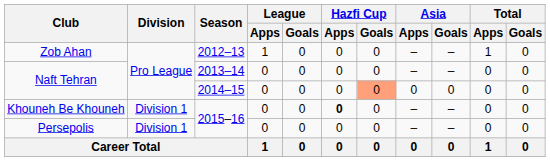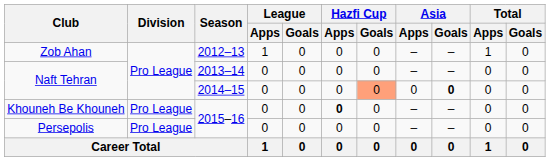 <table class="wikitable" style="text-align: center;">
 <tr>
 <th rowspan="2">Club</th>
 <th rowspan="2">Division</th>
 <th rowspan="2">Season</th>
 <th colspan="2">League</th>
 <th colspan="2"><a href='#'>Hazfi Cup</a></th>
 <th colspan="2"><a href='#'>Asia</a></th>
 <th colspan="2">Total</th>
 </tr>
 <tr>
 <th>Apps</th>
 <th>Goals</th>
 <th>Apps</th>
 <th>Goals</th>
 <th>Apps</th>
 <th>Goals</th>
 <th>Apps</th>
 <th>Goals</th>
 </tr>
 <tr>
 <td><a href='#'>Zob Ahan</a></td>
 <td rowspan="3"><a href='#'>Pro League</a></td>
 <td><a href='#'>2012–13</a></td>
 <td>1</td>
 <td>0</td>
 <td>0</td>
 <td>0</td>
 <td>–</td>
 <td>–</td>
 <td>1</td>
 <td>0</td>
 </tr>
 <tr>
 <td rowspan="2"><a href='#'>Naft Tehran</a></td>
 <td><a href='#'>2013–14</a></td>
 <td>0</td>
 <td>0</td>
 <td>0</td>
 <td>0</td>
 <td>–</td>
 <td>–</td>
 <td>0</td>
 <td>0</td>
 </tr>
 <tr>
 <td><a href='#'>2014–15</a></td>
 <td>0</td>
 <td>0</td>
 <td>0</td>
 <td style="background: lightsalmon;">0</td>
 <td>0</td>
-<td>0</td>
+<td><strong>0</strong></td>
 <td>0</td>
 <td>0</td>
 </tr>
 <tr>
 <td><a href='#'>Khouneh Be Khouneh</a></td>
-<td><a href='#'>Division 1</a></td>
+<td><a href='#'>Pro League</a></td>
 <td rowspan="2"><a href='#'>2015</a>–<a href='#'>16</a></td>
 <td>0</td>
 <td>0</td>
 <td><strong>0</strong></td>
 <td>0</td>
 <td>–</td>
 <td>–</td>
 <td>0</td>
 <td>0</td>
 </tr>
 <tr>
 <td><a href='#'>Persepolis</a></td>
-<td><a href='#'>Division 1</a></td>
+<td><a href='#'>Pro League</a></td>
 <td>0</td>
 <td>0</td>
 <td>0</td>
 <td>0</td>
 <td>–</td>
 <td>–</td>
 <td>0</td>
 <td>0</td>
 </tr>
 <tr>
 <th colspan=3>Career Total</th>
 <th>1</th>
 <th>0</th>
 <th>0</th>
 <th>0</th>
 <th>0</th>
 <th>0</th>
 <th>1</th>
 <th>0</th>
 </tr>
 </table>
